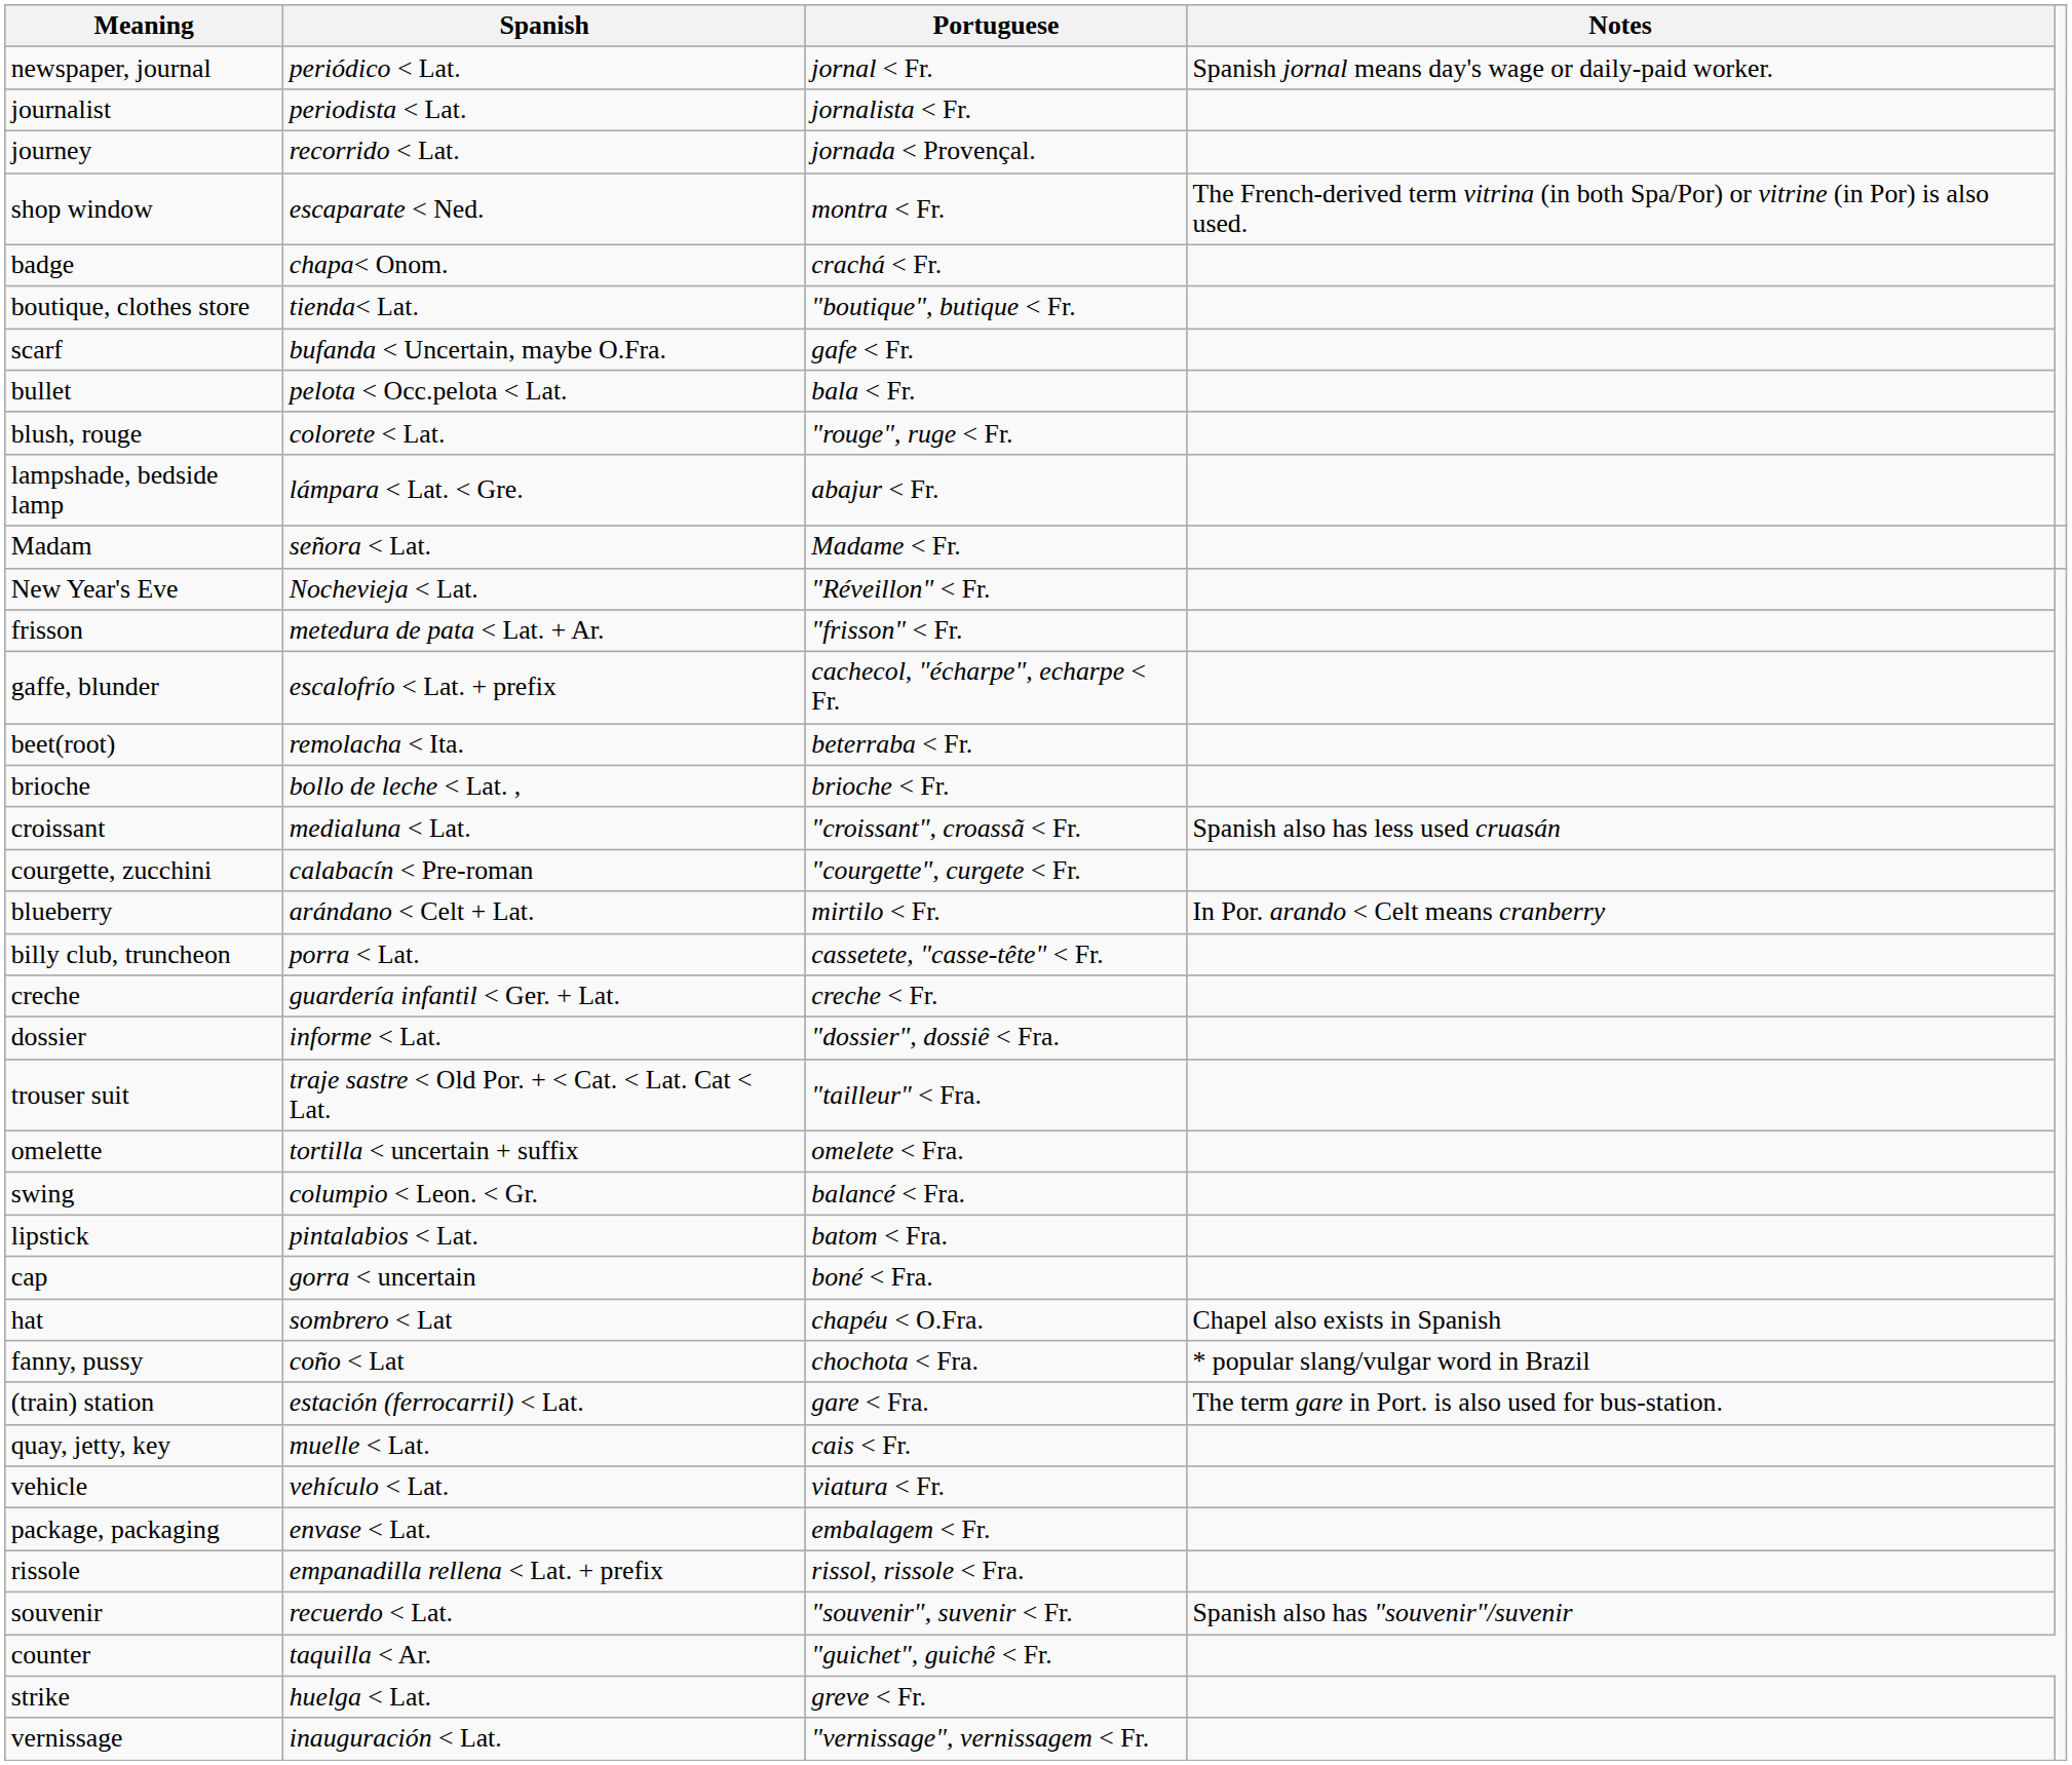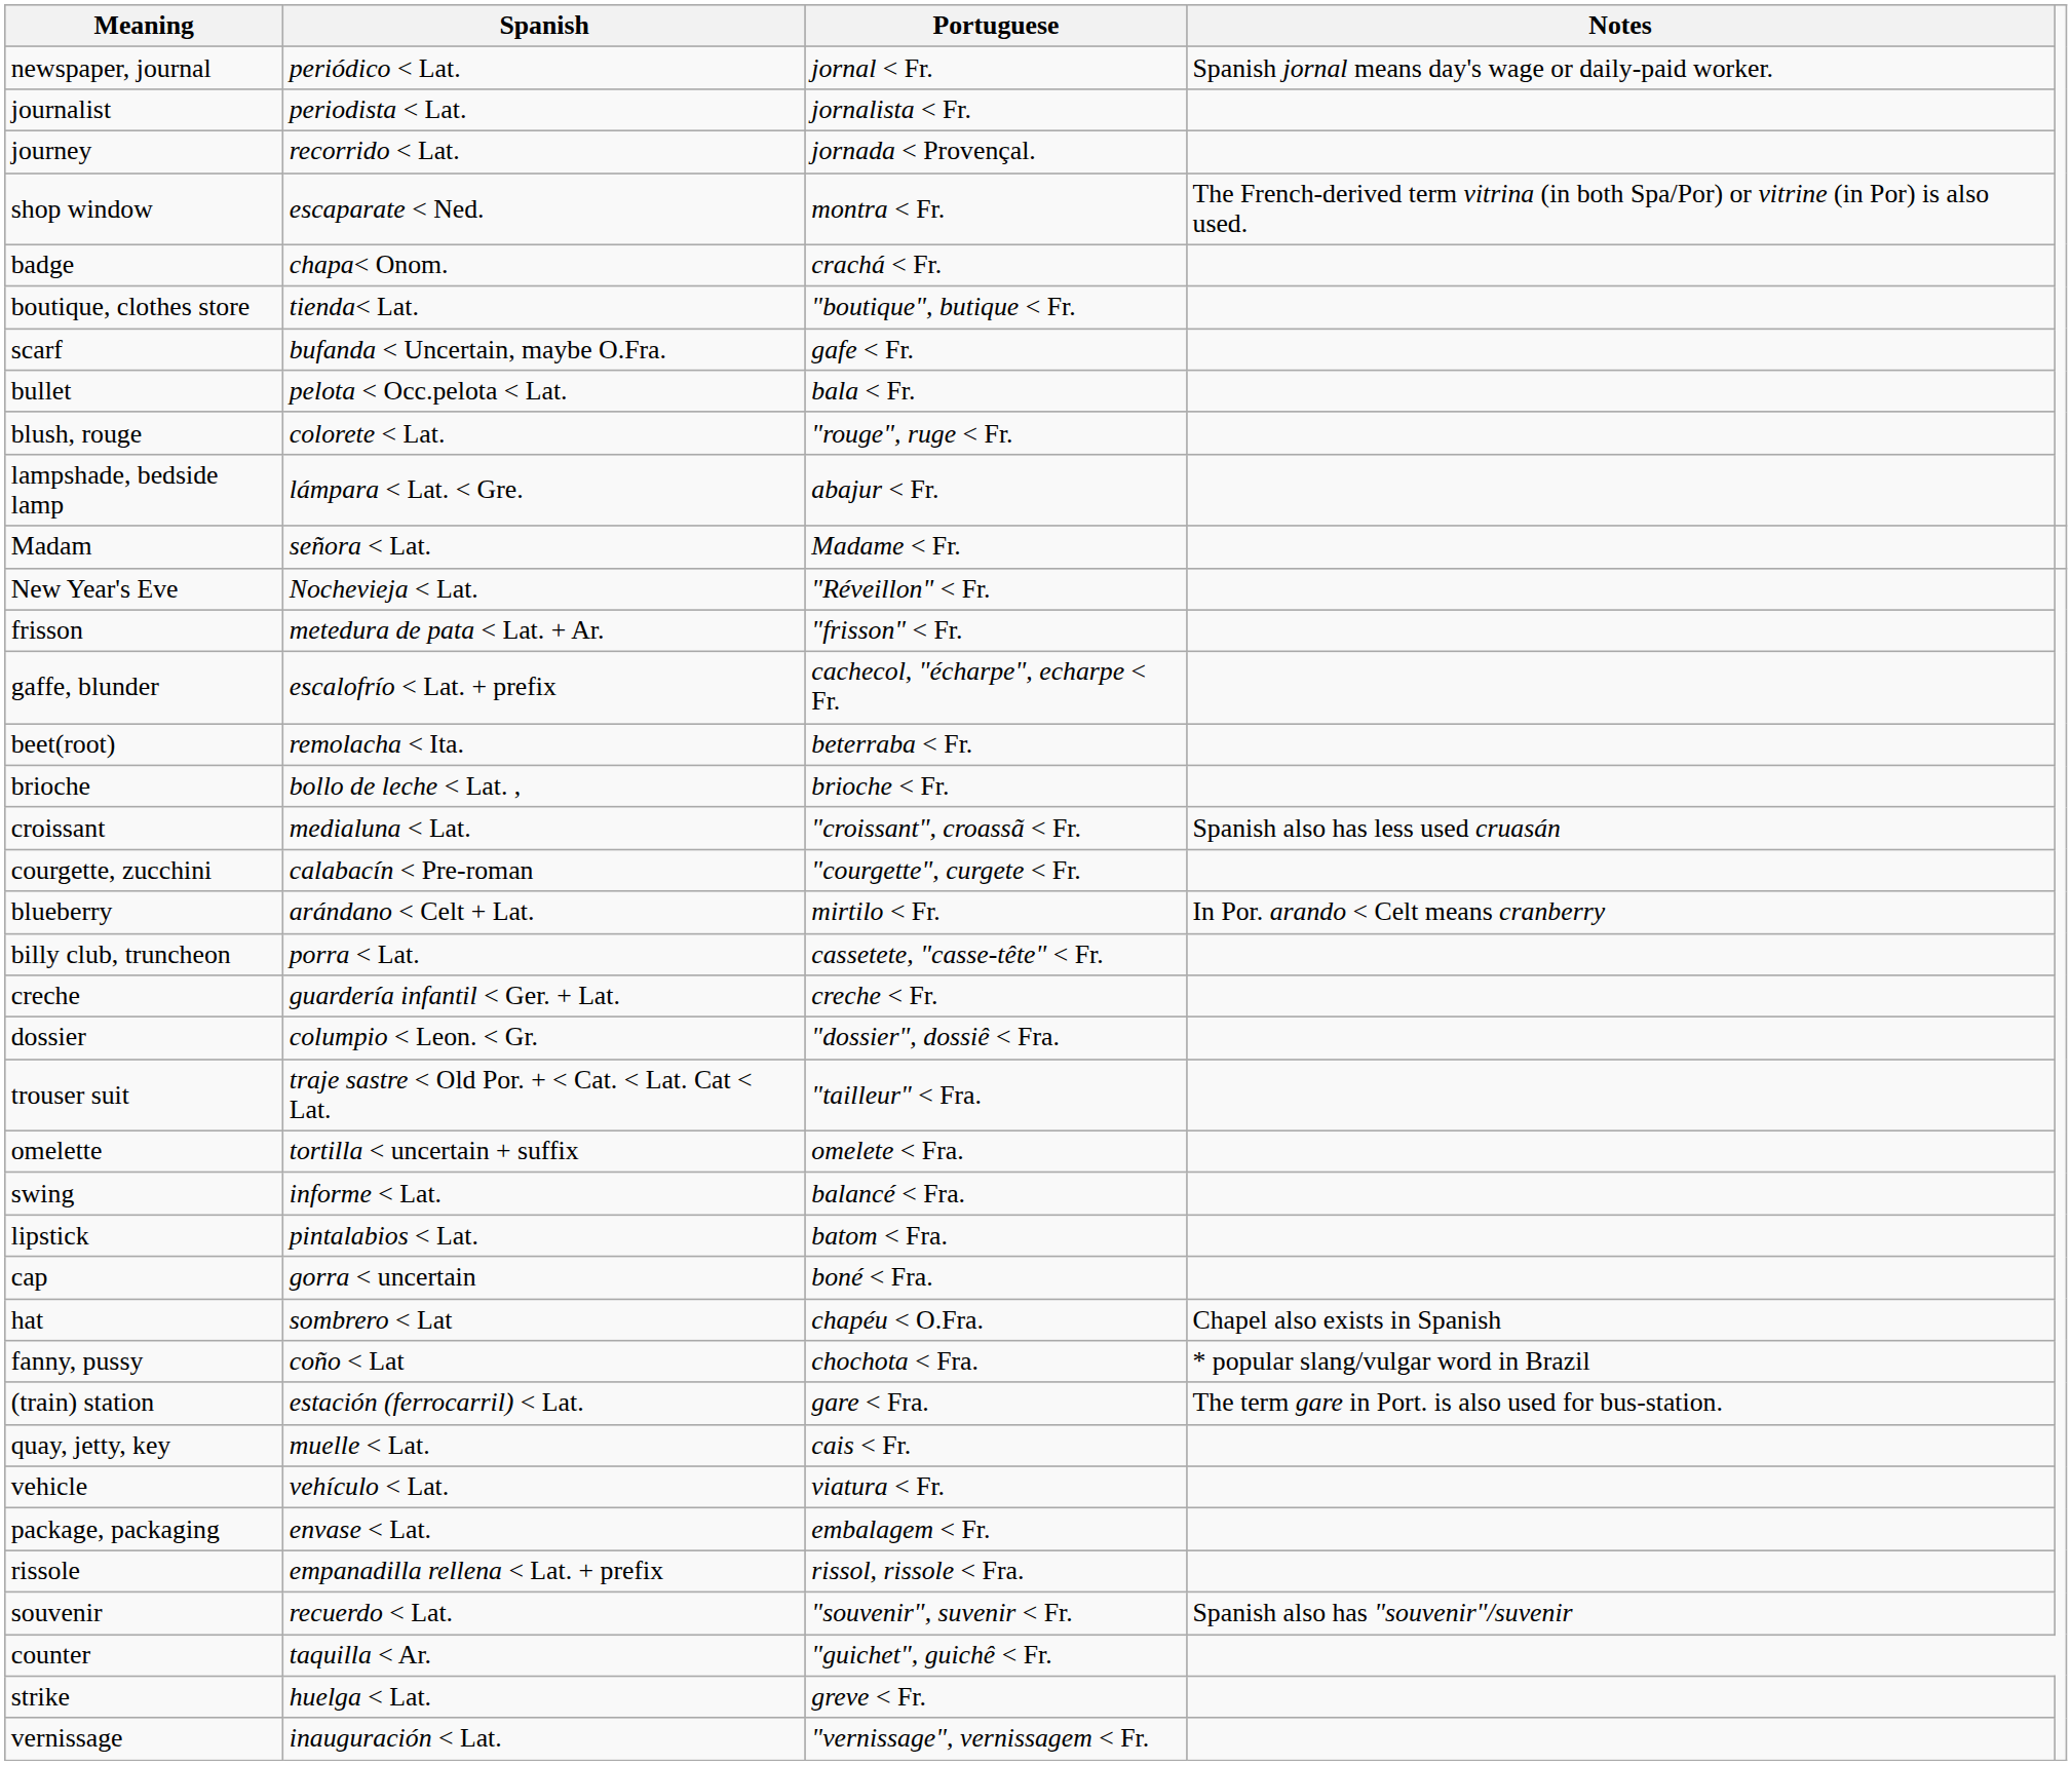 <table class="wikitable">
 <tr 2>
 <th>Meaning</th>
 <th>Spanish</th>
 <th>Portuguese</th>
 <th>Notes</th>
 </tr>
 <tr>
 <td>newspaper, journal</td>
 <td><em>periódico</em> < Lat. </td>
 <td><em>jornal</em> < Fr. </td>
 <td>Spanish <em>jornal</em> means day's wage or daily-paid worker.</td>
 </tr>
 <tr>
 <td>journalist</td>
 <td><em>periodista</em> < Lat. </td>
 <td><em>jornalista</em> < Fr. </td>
 <td></td>
 </tr>
 <tr>
 <td>journey</td>
 <td><em>recorrido</em> < Lat. </td>
 <td><em>jornada</em> < Provençal. </td>
 <td></td>
 </tr>
 <tr>
 <td>shop window</td>
 <td><em>escaparate</em> < Ned. </td>
 <td><em>montra</em> < Fr. </td>
 <td>The French-derived term  <em>vitrina</em> (in both Spa/Por) or  <em>vitrine</em> (in Por) is also used.</td>
 </tr>
 <tr>
 <td>badge</td>
 <td><em>chapa</em>< Onom. </td>
 <td><em>crachá</em> < Fr. </td>
 <td></td>
 </tr>
 <tr>
 <td>boutique, clothes store</td>
 <td><em>tienda</em>< Lat. </td>
 <td><em>"boutique", butique</em> < Fr. </td>
 <td></td>
 </tr>
 <tr>
 <td>scarf</td>
 <td><em>bufanda</em> < Uncertain, maybe O.Fra. </td>
 <td><em>gafe</em> < Fr. </td>
 <td></td>
 </tr>
 <tr>
 <td>bullet</td>
 <td><em>pelota</em> < Occ.pelota < Lat. </td>
 <td><em>bala</em> < Fr. </td>
 <td></td>
 </tr>
 <tr>
 <td>blush, rouge</td>
 <td><em>colorete</em> < Lat. </td>
 <td><em>"rouge", ruge</em> < Fr. </td>
 <td></td>
 </tr>
 <tr>
 <td>lampshade, bedside lamp</td>
 <td><em>lámpara</em> < Lat. < Gre. </td>
 <td><em>abajur</em> < Fr. </td>
 <td></td>
 </tr>
 <tr>
 <td>Madam</td>
 <td><em>señora</em> < Lat. </td>
 <td><em>Madame</em> < Fr. </td>
 <td></td>
 <td></td>
 </tr>
 <tr>
 <td>New Year's Eve</td>
 <td><em>Nochevieja</em> < Lat. </td>
 <td><em>"Réveillon"</em> < Fr. </td>
 <td></td>
 </tr>
 <tr>
 <td>frisson</td>
 <td><em>metedura de pata</em> < Lat. + Ar. </td>
 <td><em>"frisson"</em> < Fr. </td>
 <td></td>
 </tr>
 <tr>
 <td>gaffe, blunder</td>
 <td><em>escalofrío</em> < Lat. + prefix </td>
 <td><em>cachecol, "écharpe", echarpe</em> < Fr. </td>
 <td></td>
 </tr>
 <tr>
 <td>beet(root)</td>
 <td><em>remolacha</em> < Ita. </td>
 <td><em>beterraba</em> < Fr. </td>
 <td></td>
 </tr>
 <tr>
 <td>brioche</td>
 <td><em>bollo de leche</em> < Lat. ,</td>
 <td><em>brioche</em> < Fr. </td>
 <td></td>
 </tr>
 <tr>
 <td>croissant</td>
 <td><em>medialuna</em> < Lat. </td>
 <td><em>"croissant", croassã</em> < Fr. </td>
 <td>Spanish also has less used <em>cruasán</em></td>
 </tr>
 <tr>
 <td>courgette, zucchini</td>
 <td><em>calabacín</em> < Pre-roman </td>
 <td><em>"courgette", curgete</em> < Fr. </td>
 <td></td>
 </tr>
 <tr>
 <td>blueberry</td>
 <td><em>arándano</em> < Celt + Lat. </td>
 <td><em>mirtilo</em> < Fr. </td>
 <td>In Por. <em>arando</em> < Celt  means <em>cranberry</em></td>
 </tr>
 <tr>
 <td>billy club, truncheon</td>
 <td><em>porra</em> < Lat. </td>
 <td><em>cassetete, "casse-tête"</em> < Fr. </td>
 <td></td>
 </tr>
 <tr>
 <td>creche</td>
 <td><em>guardería infantil</em> < Ger. + Lat. </td>
 <td><em>creche</em> < Fr. </td>
 <td></td>
 </tr>
 <tr>
 <td>dossier</td>
-<td><em>informe</em> < Lat. </td>
+<td><em>columpio</em> < Leon. < Gr. </td>
 <td><em>"dossier", dossiê</em> < Fra. </td>
 <td></td>
 </tr>
 <tr>
 <td>trouser suit</td>
 <td><em>traje sastre</em> < Old Por. + < Cat. < Lat.  Cat < Lat. </td>
 <td><em>"tailleur"</em> < Fra. </td>
 <td></td>
 </tr>
 <tr>
 <td>omelette</td>
 <td><em>tortilla</em> < uncertain + suffix </td>
 <td><em>omelete</em> < Fra. </td>
 <td></td>
 </tr>
 <tr>
 <td>swing</td>
-<td><em>columpio</em> < Leon. < Gr. </td>
+<td><em>informe</em> < Lat. </td>
 <td><em>balancé</em> < Fra. </td>
 <td></td>
 </tr>
 <tr>
 <td>lipstick</td>
 <td><em>pintalabios</em> < Lat. </td>
 <td><em>batom</em> < Fra. </td>
 <td></td>
 </tr>
 <tr>
 <td>cap</td>
 <td><em>gorra</em> < uncertain </td>
 <td><em>boné</em> < Fra. </td>
 <td></td>
 </tr>
 <tr>
 <td>hat</td>
 <td><em>sombrero</em> < Lat </td>
 <td><em>chapéu</em> < O.Fra. </td>
 <td>Chapel also exists in Spanish</td>
 </tr>
 <tr>
 <td>fanny, pussy</td>
 <td><em>coño</em> < Lat </td>
 <td><em>chochota</em> < Fra. </td>
 <td>* popular slang/vulgar word in Brazil</td>
 </tr>
 <tr>
 <td>(train) station</td>
 <td><em>estación (ferrocarril)</em> < Lat. </td>
 <td><em>gare</em> < Fra. </td>
 <td>The term <em>gare</em> in Port. is also used for bus-station.</td>
 </tr>
 <tr>
 <td>quay, jetty, key</td>
 <td><em>muelle</em> < Lat. </td>
 <td><em>cais</em> < Fr. </td>
 <td></td>
 </tr>
 <tr>
 <td>vehicle</td>
 <td><em>vehículo</em> < Lat. </td>
 <td><em>viatura</em> < Fr. </td>
 <td></td>
 </tr>
 <tr>
 <td>package, packaging</td>
 <td><em>envase</em> < Lat. </td>
 <td><em>embalagem</em> < Fr. </td>
 <td></td>
 </tr>
 <tr>
 <td>rissole</td>
 <td><em>empanadilla rellena</em> < Lat. + prefix </td>
 <td><em>rissol, rissole</em> < Fra. </td>
 <td></td>
 </tr>
 <tr>
 <td>souvenir</td>
 <td><em>recuerdo</em> < Lat. </td>
 <td><em>"souvenir", suvenir</em> < Fr. </td>
 <td>Spanish also has <em>"souvenir"/suvenir</em></td>
 </tr>
 <tr>
 <td>counter</td>
 <td><em>taquilla</em> < Ar. </td>
 <td><em>"guichet", guichê</em> < Fr. </td>
 </tr>
 <tr>
 <td>strike</td>
 <td><em>huelga</em> < Lat. </td>
 <td><em>greve</em> < Fr. </td>
 <td></td>
 </tr>
 <tr>
 <td>vernissage</td>
 <td><em>inauguración</em> < Lat. </td>
 <td><em>"vernissage", vernissagem</em> < Fr. </td>
 <td></td>
 </tr>
 </table>
